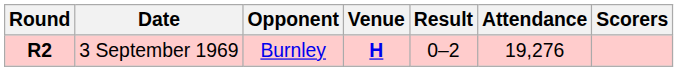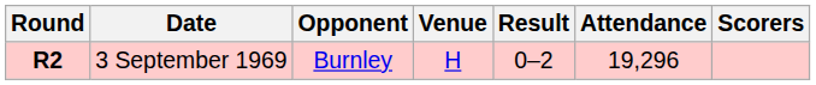 <table class="wikitable" style="font-size:100%; text-align:center">
 <tr>
 <th>Round</th>
 <th>Date</th>
 <th>Opponent</th>
 <th>Venue</th>
 <th>Result</th>
 <th>Attendance</th>
 <th>Scorers</th>
 </tr>
 <tr style="background-color: #FFCCCC;">
 <td><strong>R2</strong></td>
 <td>3 September 1969</td>
 <td><a href='#'>Burnley</a></td>
-<td><strong><a href='#'>H</a></strong></td>
+<td><a href='#'>H</a></td>
 <td>0–2</td>
-<td>19,276</td>
+<td>19,296</td>
 <td></td>
 </tr>
 </table>
